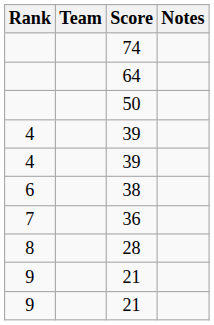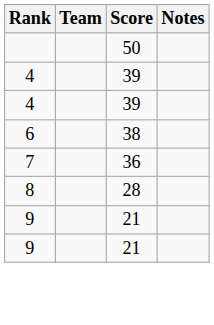 <table class="wikitable sortable" style="text-align:center">
 <tr>
 <th>Rank</th>
 <th>Team</th>
 <th>Score</th>
 <th>Notes</th>
-</tr>
-<tr>
-<td></td>
-<td></td>
-<td>74</td>
-<td></td>
-</tr>
-<tr>
-<td></td>
-<td></td>
-<td>64</td>
-<td></td>
 </tr>
 <tr>
 <td></td>
 <td></td>
 <td>50</td>
 <td></td>
 </tr>
 <tr>
 <td>4</td>
 <td></td>
 <td>39</td>
 <td></td>
 </tr>
 <tr>
 <td>4</td>
 <td></td>
 <td>39</td>
 <td></td>
 </tr>
 <tr>
 <td>6</td>
 <td></td>
 <td>38</td>
 <td></td>
 </tr>
 <tr>
 <td>7</td>
 <td></td>
 <td>36</td>
 <td></td>
 </tr>
 <tr>
 <td>8</td>
 <td></td>
 <td>28</td>
 <td></td>
 </tr>
 <tr>
 <td>9</td>
 <td></td>
 <td>21</td>
 <td></td>
 </tr>
 <tr>
 <td>9</td>
 <td></td>
 <td>21</td>
 <td></td>
 </tr>
 </table>
